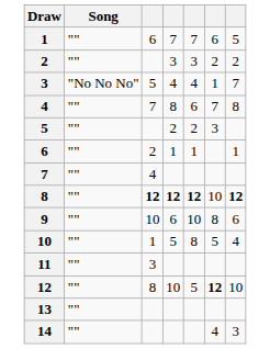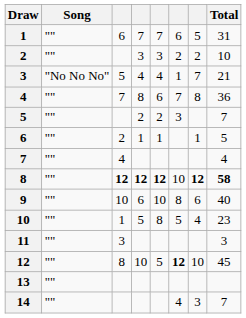 <table class="wikitable collapsible plainrowheaders" style="margin: 1em auto 1em auto; text-align:center;">
 <tr>
 <th>Draw</th>
 <th>Song</th>
 <th><small></small></th>
 <th><small></small></th>
 <th><small></small></th>
 <th><small></small></th>
 <th><small></small></th>
+<th>Total</th>
 </tr>
 <tr>
 <th scope="row" style="text-align:center;">1</th>
 <td align="left">""</td>
 <td>6</td>
 <td>7</td>
 <td>7</td>
 <td>6</td>
 <td>5</td>
+<td>31</td>
 </tr>
 <tr>
 <th scope="row" style="text-align:center;">2</th>
 <td align="left">""</td>
 <td></td>
 <td>3</td>
 <td>3</td>
 <td>2</td>
 <td>2</td>
+<td>10</td>
 </tr>
 <tr>
 <th scope="row" style="text-align:center;">3</th>
 <td align="left">"No No No"</td>
 <td>5</td>
 <td>4</td>
 <td>4</td>
 <td>1</td>
 <td>7</td>
+<td>21</td>
 </tr>
 <tr>
 <th scope="row" style="text-align:center;">4</th>
 <td align="left">""</td>
 <td>7</td>
 <td>8</td>
 <td>6</td>
 <td>7</td>
 <td>8</td>
+<td>36</td>
 </tr>
 <tr>
 <th scope="row" style="text-align:center;">5</th>
 <td align="left">""</td>
 <td></td>
 <td>2</td>
 <td>2</td>
 <td>3</td>
 <td></td>
+<td>7</td>
 </tr>
 <tr>
 <th scope="row" style="text-align:center;">6</th>
 <td align="left">""</td>
 <td>2</td>
 <td>1</td>
 <td>1</td>
 <td></td>
 <td>1</td>
+<td>5</td>
 </tr>
 <tr>
 <th scope="row" style="text-align:center;">7</th>
 <td align="left">""</td>
 <td>4</td>
 <td></td>
 <td></td>
 <td></td>
 <td></td>
+<td>4</td>
 </tr>
 <tr>
 <th scope="row" style="text-align:center;">8</th>
 <td align="left">""</td>
 <td><strong>12</strong></td>
 <td><strong>12</strong></td>
 <td><strong>12</strong></td>
 <td>10</td>
 <td><strong>12</strong></td>
+<td><strong>58</strong></td>
 </tr>
 <tr>
 <th scope="row" style="text-align:center;">9</th>
 <td align="left">""</td>
 <td>10</td>
 <td>6</td>
 <td>10</td>
 <td>8</td>
 <td>6</td>
+<td>40</td>
 </tr>
 <tr>
 <th scope="row" style="text-align:center;">10</th>
 <td align="left">""</td>
 <td>1</td>
 <td>5</td>
 <td>8</td>
 <td>5</td>
 <td>4</td>
+<td>23</td>
 </tr>
 <tr>
 <th scope="row" style="text-align:center;">11</th>
 <td align="left">""</td>
 <td>3</td>
 <td></td>
 <td></td>
 <td></td>
 <td></td>
+<td>3</td>
 </tr>
 <tr>
 <th scope="row" style="text-align:center;">12</th>
 <td align="left">""</td>
 <td>8</td>
 <td>10</td>
 <td>5</td>
 <td><strong>12</strong></td>
 <td>10</td>
+<td>45</td>
 </tr>
 <tr>
 <th scope="row" style="text-align:center;">13</th>
 <td align="left">""</td>
+<td></td>
 <td></td>
 <td></td>
 <td></td>
 <td></td>
 <td></td>
 </tr>
 <tr>
 <th scope="row" style="text-align:center;">14</th>
 <td align="left">""</td>
 <td></td>
 <td></td>
 <td></td>
 <td>4</td>
 <td>3</td>
+<td>7</td>
 </tr>
 </table>
